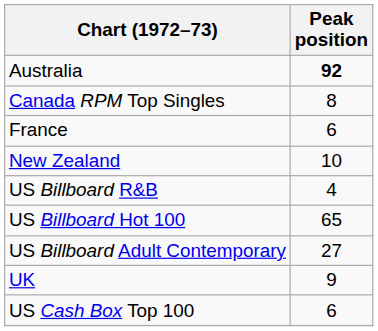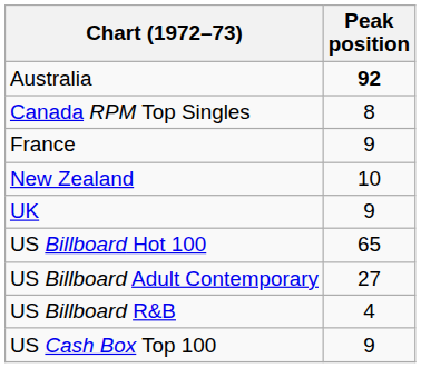 <table class="wikitable sortable">
 <tr>
 <th align="left">Chart (1972–73)</th>
 <th align="left">Peak<br>position</th>
 </tr>
 <tr>
 <td>Australia</td>
 <td style="text-align:center;"><strong>92</strong></td>
 </tr>
 <tr>
 <td align="left"><a href='#'>Canada</a> <em>RPM</em> Top Singles</td>
 <td style="text-align:center;">8</td>
 </tr>
 <tr>
 <td align="left">France</td>
-<td style="text-align:center;">6</td>
+<td style="text-align:center;">9</td>
 </tr>
 <tr>
 <td><a href='#'>New Zealand</a></td>
 <td style="text-align:center;">10</td>
 </tr>
 <tr>
-<td align="left">US <em>Billboard</em> <a href='#'>R&B</a></td>
-<td style="text-align:center;">4</td>
+<td align="left"><a href='#'>UK</a></td>
+<td style="text-align:center;">9</td>
 </tr>
 <tr>
 <td align="left">US <a href='#'><em>Billboard</em> Hot 100</a></td>
 <td style="text-align:center;">65</td>
 </tr>
 <tr>
 <td align="left">US <em>Billboard</em> <a href='#'>Adult Contemporary</a></td>
 <td style="text-align:center;">27</td>
 </tr>
 <tr>
-<td align="left"><a href='#'>UK</a></td>
-<td style="text-align:center;">9</td>
+<td align="left">US <em>Billboard</em> <a href='#'>R&B</a></td>
+<td style="text-align:center;">4</td>
 </tr>
 <tr>
 <td align="left">US <em><a href='#'>Cash Box</a></em> Top 100</td>
-<td style="text-align:center;">6</td>
+<td style="text-align:center;">9</td>
 </tr>
 <tr>
 </tr>
 </table>
